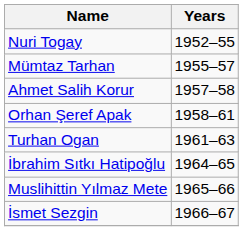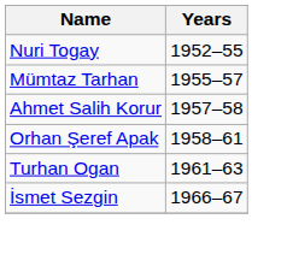 <table class="wikitable" style="text-align: center">
 <tr>
 <th rowspan="1">Name</th>
 <th rowspan="1">Years</th>
 </tr>
 <tr>
 <td align=left><a href='#'>Nuri Togay</a></td>
 <td align=left>1952–55</td>
 </tr>
 <tr>
 <td align=left><a href='#'>Mümtaz Tarhan</a></td>
 <td align=left>1955–57</td>
 </tr>
 <tr>
 <td align=left><a href='#'>Ahmet Salih Korur</a></td>
 <td align=left>1957–58</td>
 </tr>
 <tr>
 <td align=left><a href='#'>Orhan Şeref Apak</a></td>
 <td align=left>1958–61</td>
 </tr>
 <tr>
 <td align=left><a href='#'>Turhan Ogan</a></td>
 <td align=left>1961–63</td>
 </tr>
 <tr>
-<td align=left><a href='#'>İbrahim Sıtkı Hatipoğlu</a></td>
-<td align=left>1964–65</td>
-</tr>
-<tr>
-<td align=left><a href='#'>Muslihittin Yılmaz Mete</a></td>
-<td align=left>1965–66</td>
-</tr>
-<tr>
 <td align=left><a href='#'>İsmet Sezgin</a></td>
 <td align=left>1966–67</td>
 </tr>
 <tr>
 </tr>
 </table>
